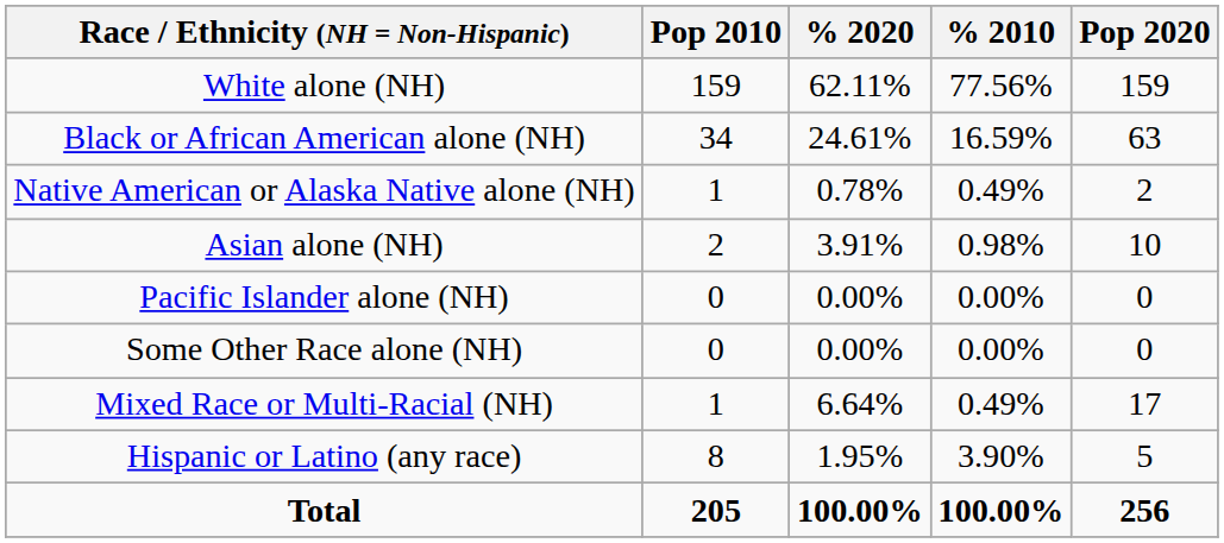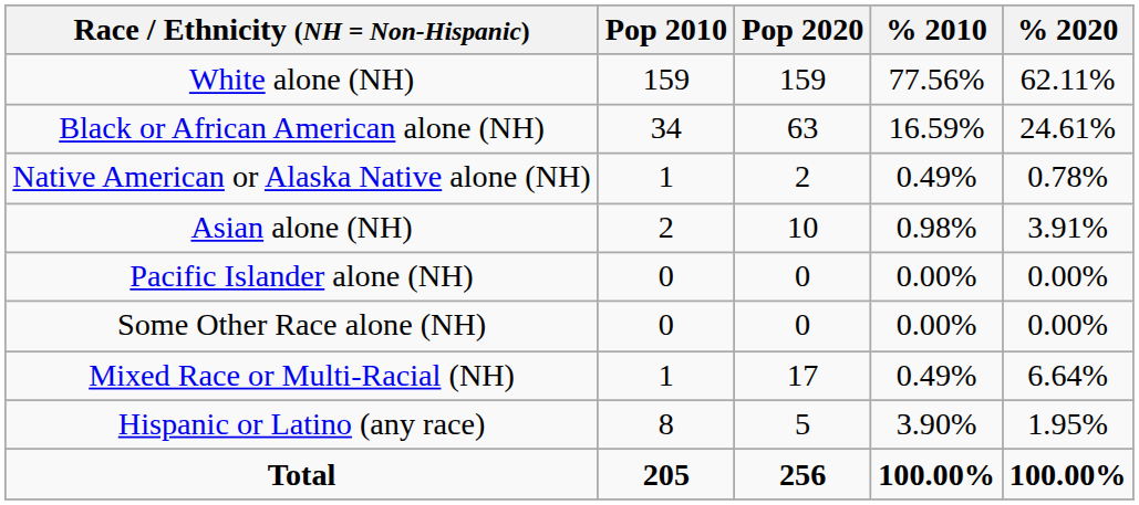 <table class="wikitable" style="text-align:center;">
 <tr>
 <th>Race / Ethnicity <small>(<em>NH = Non-Hispanic</em>)</small></th>
 <th>Pop 2010</th>
+<th>Pop 2020</th>
+<th>% 2010</th>
 <th>% 2020</th>
-<th>% 2010</th>
-<th>Pop 2020</th>
 </tr>
 <tr>
 <td><a href='#'>White</a> alone (NH)</td>
 <td>159</td>
+<td>159</td>
+<td>77.56%</td>
 <td>62.11%</td>
-<td>77.56%</td>
-<td>159</td>
 </tr>
 <tr>
 <td><a href='#'>Black or African American</a> alone (NH)</td>
 <td>34</td>
+<td>63</td>
+<td>16.59%</td>
 <td>24.61%</td>
-<td>16.59%</td>
-<td>63</td>
 </tr>
 <tr>
 <td><a href='#'>Native American</a> or <a href='#'>Alaska Native</a> alone (NH)</td>
 <td>1</td>
+<td>2</td>
+<td>0.49%</td>
 <td>0.78%</td>
-<td>0.49%</td>
-<td>2</td>
 </tr>
 <tr>
 <td><a href='#'>Asian</a> alone (NH)</td>
 <td>2</td>
+<td>10</td>
+<td>0.98%</td>
 <td>3.91%</td>
-<td>0.98%</td>
-<td>10</td>
 </tr>
 <tr>
 <td><a href='#'>Pacific Islander</a> alone (NH)</td>
 <td>0</td>
+<td>0</td>
 <td>0.00%</td>
 <td>0.00%</td>
-<td>0</td>
 </tr>
 <tr>
 <td>Some Other Race alone (NH)</td>
 <td>0</td>
+<td>0</td>
 <td>0.00%</td>
 <td>0.00%</td>
-<td>0</td>
 </tr>
 <tr>
 <td><a href='#'>Mixed Race or Multi-Racial</a> (NH)</td>
 <td>1</td>
+<td>17</td>
+<td>0.49%</td>
 <td>6.64%</td>
-<td>0.49%</td>
-<td>17</td>
 </tr>
 <tr>
 <td><a href='#'>Hispanic or Latino</a> (any race)</td>
 <td>8</td>
+<td>5</td>
+<td>3.90%</td>
 <td>1.95%</td>
-<td>3.90%</td>
-<td>5</td>
 </tr>
 <tr>
 <td><strong>Total</strong></td>
 <td><strong>205</strong></td>
+<td><strong>256</strong></td>
 <td><strong>100.00%</strong></td>
 <td><strong>100.00%</strong></td>
-<td><strong>256</strong></td>
 </tr>
 </table>
